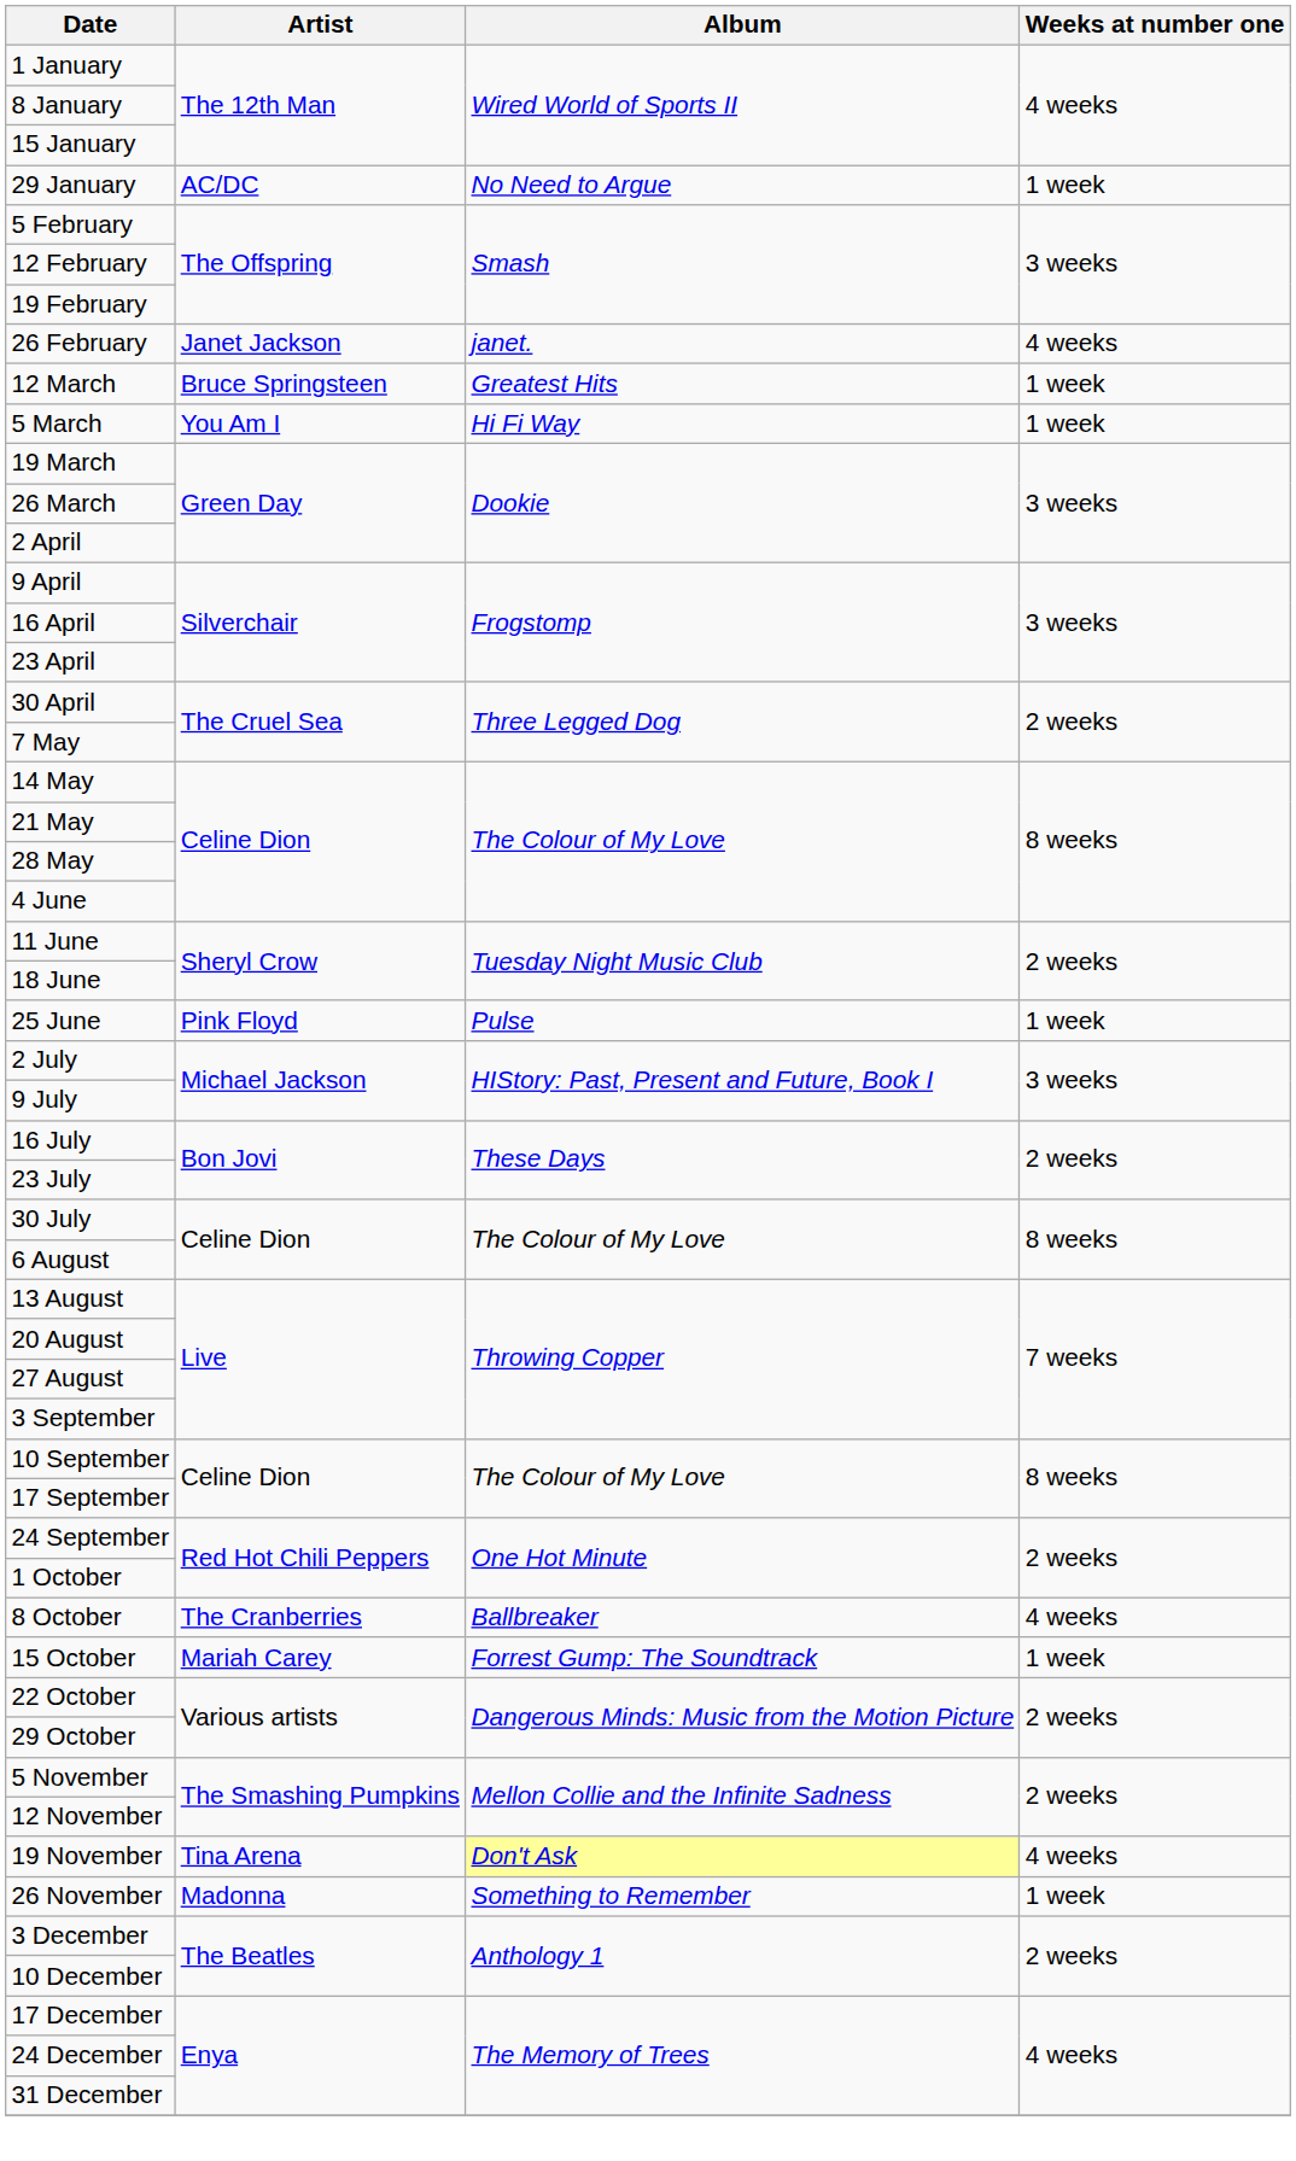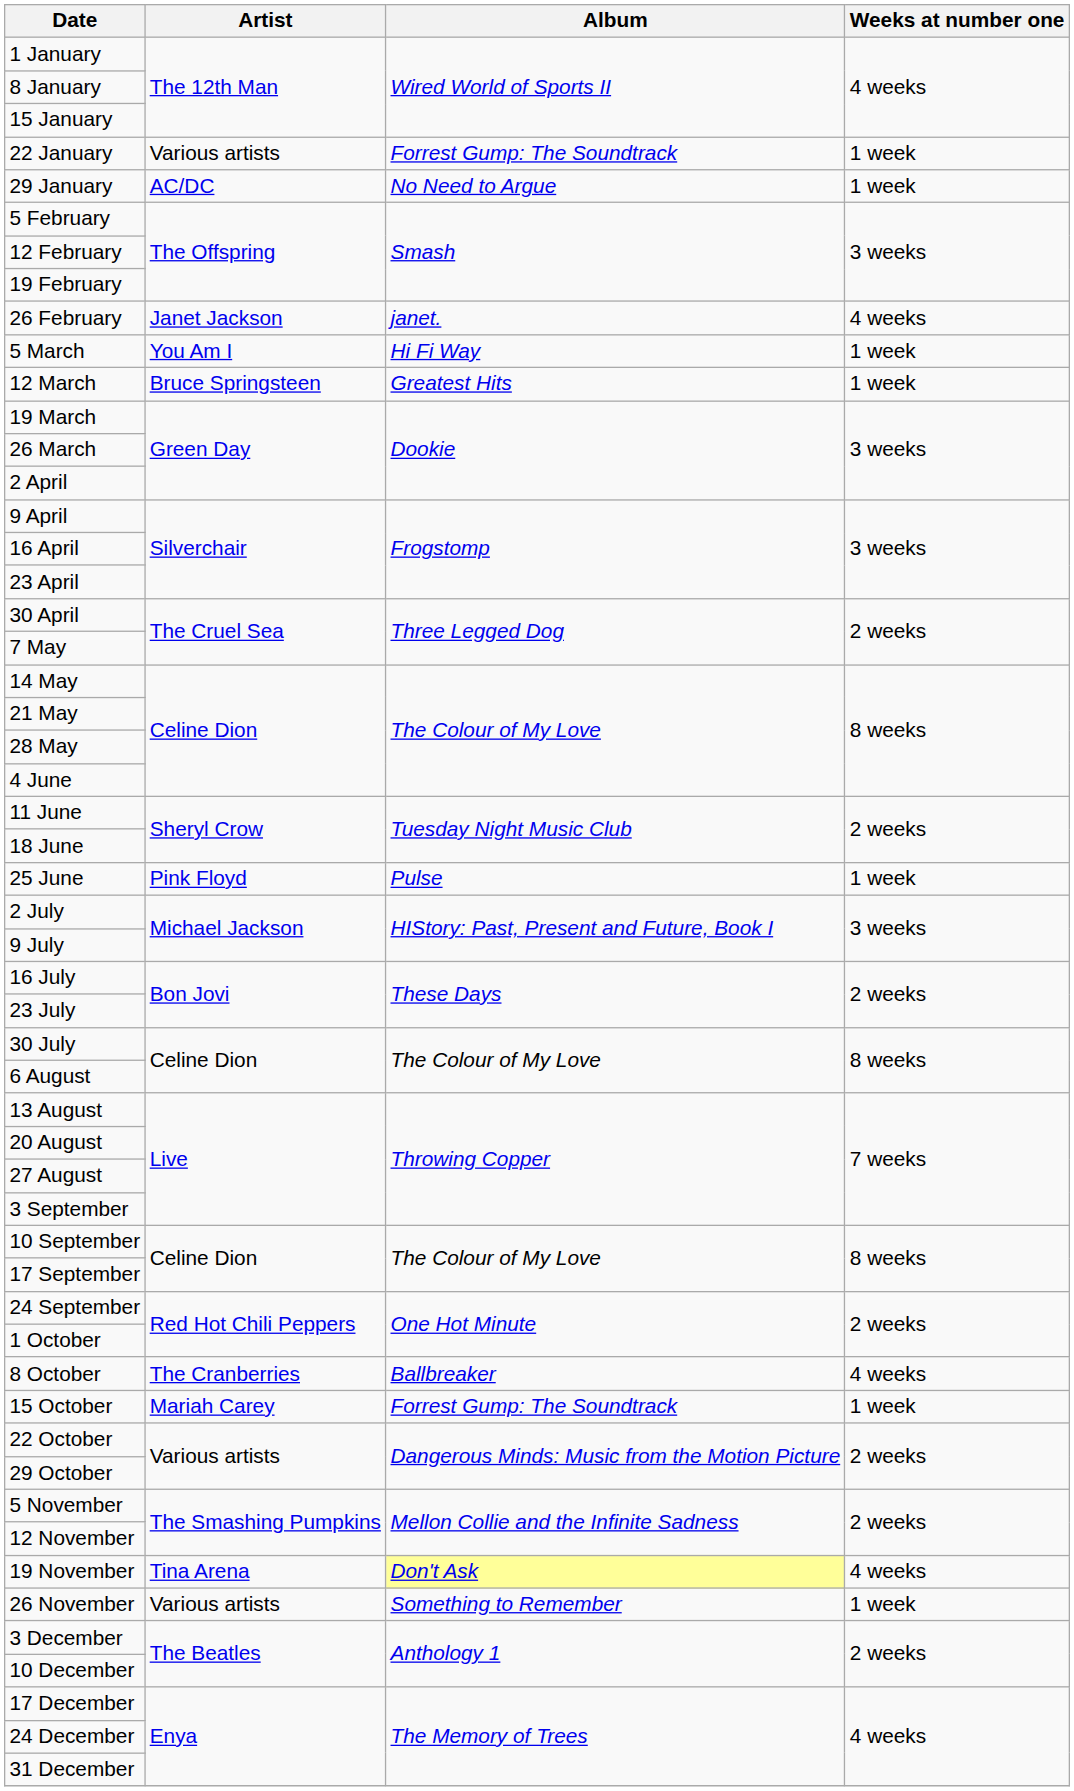 <table class="wikitable">
 <tr>
 <th>Date</th>
 <th>Artist</th>
 <th>Album</th>
 <th>Weeks at number one</th>
 </tr>
 <tr>
 <td>1 January</td>
 <td rowspan="3"><a href='#'>The 12th Man</a></td>
 <td rowspan="3"><em><a href='#'>Wired World of Sports II</a></em></td>
 <td rowspan="3">4 weeks</td>
 </tr>
 <tr>
 <td>8 January</td>
 </tr>
 <tr>
 <td>15 January</td>
+</tr>
+<tr>
+<td>22 January</td>
+<td>Various artists</td>
+<td><em><a href='#'>Forrest Gump: The Soundtrack</a></em></td>
+<td>1 week</td>
 </tr>
 <tr>
 <td>29 January</td>
 <td><a href='#'>AC/DC</a></td>
 <td><em><a href='#'>No Need to Argue</a></em></td>
 <td>1 week</td>
 </tr>
 <tr>
 <td>5 February</td>
 <td rowspan="3"><a href='#'>The Offspring</a></td>
 <td rowspan="3"><em><a href='#'>Smash</a></em></td>
 <td rowspan="3">3 weeks</td>
 </tr>
 <tr>
 <td>12 February</td>
 </tr>
 <tr>
 <td>19 February</td>
 </tr>
 <tr>
 <td>26 February</td>
 <td><a href='#'>Janet Jackson</a></td>
 <td><em><a href='#'>janet.</a></em></td>
 <td>4 weeks</td>
 </tr>
 <tr>
+<td>5 March</td>
+<td><a href='#'>You Am I</a></td>
+<td><em><a href='#'>Hi Fi Way</a></em></td>
+<td>1 week</td>
+</tr>
+<tr>
 <td>12 March</td>
 <td><a href='#'>Bruce Springsteen</a></td>
 <td><em><a href='#'>Greatest Hits</a></em></td>
-<td>1 week</td>
-</tr>
-<tr>
-<td>5 March</td>
-<td><a href='#'>You Am I</a></td>
-<td><em><a href='#'>Hi Fi Way</a></em></td>
 <td>1 week</td>
 </tr>
 <tr>
 <td>19 March</td>
 <td rowspan="3"><a href='#'>Green Day</a></td>
 <td rowspan="3"><em><a href='#'>Dookie</a></em></td>
 <td rowspan="3">3 weeks</td>
 </tr>
 <tr>
 <td>26 March</td>
 </tr>
 <tr>
 <td>2 April</td>
 </tr>
 <tr>
 <td>9 April</td>
 <td rowspan="3"><a href='#'>Silverchair</a></td>
 <td rowspan="3"><em><a href='#'>Frogstomp</a></em></td>
 <td rowspan="3">3 weeks</td>
 </tr>
 <tr>
 <td>16 April</td>
 </tr>
 <tr>
 <td>23 April</td>
 </tr>
 <tr>
 <td>30 April</td>
 <td rowspan="2"><a href='#'>The Cruel Sea</a></td>
 <td rowspan="2"><em><a href='#'>Three Legged Dog</a></em></td>
 <td rowspan="2">2 weeks</td>
 </tr>
 <tr>
 <td>7 May</td>
 </tr>
 <tr>
 <td>14 May</td>
 <td rowspan="4"><a href='#'>Celine Dion</a></td>
 <td rowspan="4"><em><a href='#'>The Colour of My Love</a></em></td>
 <td rowspan="4">8 weeks</td>
 </tr>
 <tr>
 <td>21 May</td>
 </tr>
 <tr>
 <td>28 May</td>
 </tr>
 <tr>
 <td>4 June</td>
 </tr>
 <tr>
 <td>11 June</td>
 <td rowspan="2"><a href='#'>Sheryl Crow</a></td>
 <td rowspan="2"><em><a href='#'>Tuesday Night Music Club</a></em></td>
 <td rowspan="2">2 weeks</td>
 </tr>
 <tr>
 <td>18 June</td>
 </tr>
 <tr>
 <td>25 June</td>
 <td><a href='#'>Pink Floyd</a></td>
 <td><em><a href='#'>Pulse</a></em></td>
 <td>1 week</td>
 </tr>
 <tr>
 <td>2 July</td>
 <td rowspan="2"><a href='#'>Michael Jackson</a></td>
 <td rowspan="2"><em><a href='#'>HIStory: Past, Present and Future, Book I</a></em></td>
 <td rowspan="2">3 weeks</td>
 </tr>
 <tr>
 <td>9 July</td>
 </tr>
 <tr>
 <td>16 July</td>
 <td rowspan="2"><a href='#'>Bon Jovi</a></td>
 <td rowspan="2"><em><a href='#'>These Days</a></em></td>
 <td rowspan="2">2 weeks</td>
 </tr>
 <tr>
 <td>23 July</td>
 </tr>
 <tr>
 <td>30 July</td>
 <td rowspan="2">Celine Dion</td>
 <td rowspan="2"><em>The Colour of My Love</em></td>
 <td rowspan="2">8 weeks</td>
 </tr>
 <tr>
 <td>6 August</td>
 </tr>
 <tr>
 <td>13 August</td>
 <td rowspan="4"><a href='#'>Live</a></td>
 <td rowspan="4"><em><a href='#'>Throwing Copper</a></em></td>
 <td rowspan="4">7 weeks</td>
 </tr>
 <tr>
 <td>20 August</td>
 </tr>
 <tr>
 <td>27 August</td>
 </tr>
 <tr>
 <td>3 September</td>
 </tr>
 <tr>
 <td>10 September</td>
 <td rowspan="2">Celine Dion</td>
 <td rowspan="2"><em>The Colour of My Love</em></td>
 <td rowspan="2">8 weeks</td>
 </tr>
 <tr>
 <td>17 September</td>
 </tr>
 <tr>
 <td>24 September</td>
 <td rowspan="2"><a href='#'>Red Hot Chili Peppers</a></td>
 <td rowspan="2"><em><a href='#'>One Hot Minute</a></em></td>
 <td rowspan="2">2 weeks</td>
 </tr>
 <tr>
 <td>1 October</td>
 </tr>
 <tr>
 <td>8 October</td>
 <td><a href='#'>The Cranberries</a></td>
 <td><em><a href='#'>Ballbreaker</a></em></td>
 <td>4 weeks</td>
 </tr>
 <tr>
 <td>15 October</td>
 <td><a href='#'>Mariah Carey</a></td>
 <td><em><a href='#'>Forrest Gump: The Soundtrack</a></em></td>
 <td>1 week</td>
 </tr>
 <tr>
 <td>22 October</td>
 <td rowspan="2">Various artists</td>
 <td rowspan="2"><em><a href='#'>Dangerous Minds: Music from the Motion Picture</a></em></td>
 <td rowspan="2">2 weeks</td>
 </tr>
 <tr>
 <td>29 October</td>
 </tr>
 <tr>
 <td>5 November</td>
 <td rowspan="2"><a href='#'>The Smashing Pumpkins</a></td>
 <td rowspan="2"><em><a href='#'>Mellon Collie and the Infinite Sadness</a></em></td>
 <td rowspan="2">2 weeks</td>
 </tr>
 <tr>
 <td>12 November</td>
 </tr>
 <tr>
 <td>19 November</td>
 <td><a href='#'>Tina Arena</a></td>
 <td bgcolor=#FFFF99><em><a href='#'>Don't Ask</a></em></td>
 <td>4 weeks</td>
 </tr>
 <tr>
 <td>26 November</td>
-<td><a href='#'>Madonna</a></td>
+<td>Various artists</td>
 <td><em><a href='#'>Something to Remember</a></em></td>
 <td>1 week</td>
 </tr>
 <tr>
 <td>3 December</td>
 <td rowspan="2"><a href='#'>The Beatles</a></td>
 <td rowspan="2"><em><a href='#'>Anthology 1</a></em></td>
 <td rowspan="2">2 weeks</td>
 </tr>
 <tr>
 <td>10 December</td>
 </tr>
 <tr>
 <td>17 December</td>
 <td rowspan="3"><a href='#'>Enya</a></td>
 <td rowspan="3"><em><a href='#'>The Memory of Trees</a></em></td>
 <td rowspan="3">4 weeks</td>
 </tr>
 <tr>
 <td>24 December</td>
 </tr>
 <tr>
 <td>31 December</td>
 </tr>
 <tr>
 </tr>
 </table>
